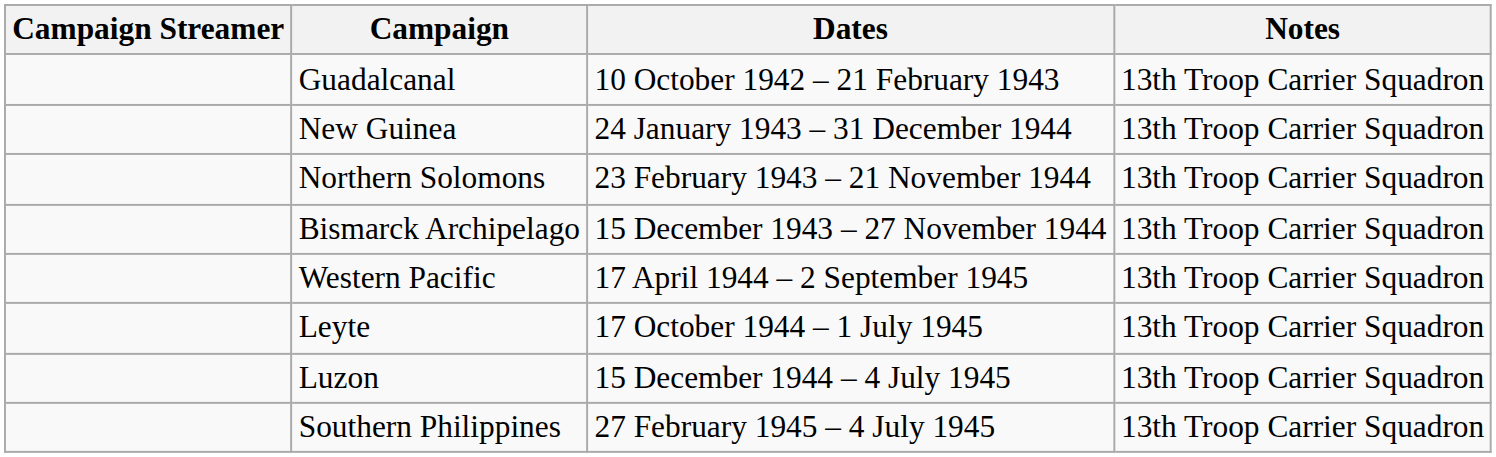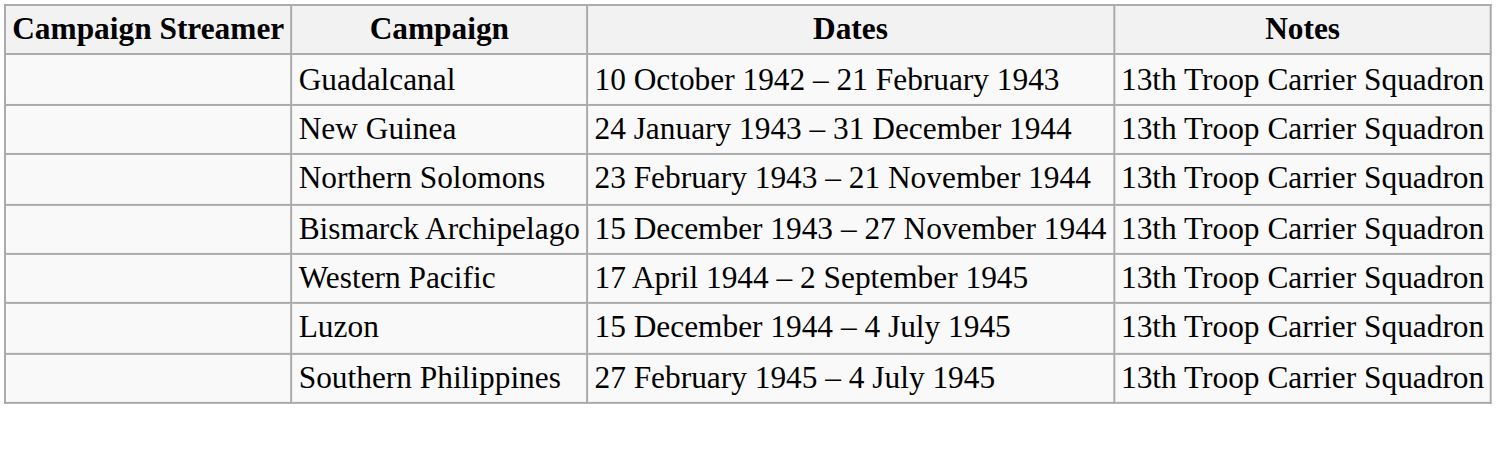 <table class="wikitable">
 <tr style="background:#efefef;">
 <th>Campaign Streamer</th>
 <th>Campaign</th>
 <th>Dates</th>
 <th>Notes</th>
 </tr>
 <tr>
 <td></td>
 <td>Guadalcanal</td>
 <td>10 October 1942 – 21 February 1943</td>
 <td>13th Troop Carrier Squadron</td>
 </tr>
 <tr>
 <td></td>
 <td>New Guinea</td>
 <td>24 January 1943 – 31 December 1944</td>
 <td>13th Troop Carrier Squadron</td>
 </tr>
 <tr>
 <td></td>
 <td>Northern Solomons</td>
 <td>23 February 1943 – 21 November 1944</td>
 <td>13th Troop Carrier Squadron</td>
 </tr>
 <tr>
 <td></td>
 <td>Bismarck Archipelago</td>
 <td>15 December 1943 – 27 November 1944</td>
 <td>13th Troop Carrier Squadron</td>
 </tr>
 <tr>
 <td></td>
 <td>Western Pacific</td>
 <td>17 April 1944 – 2 September 1945</td>
 <td>13th Troop Carrier Squadron</td>
 </tr>
 <tr>
 <td></td>
-<td>Leyte</td>
-<td>17 October 1944 – 1 July 1945</td>
-<td>13th Troop Carrier Squadron</td>
-</tr>
-<tr>
-<td></td>
 <td>Luzon</td>
 <td>15 December 1944 – 4 July 1945</td>
 <td>13th Troop Carrier Squadron</td>
 </tr>
 <tr>
 <td></td>
 <td>Southern Philippines</td>
 <td>27 February 1945 – 4 July 1945</td>
 <td>13th Troop Carrier Squadron</td>
 </tr>
 </table>
